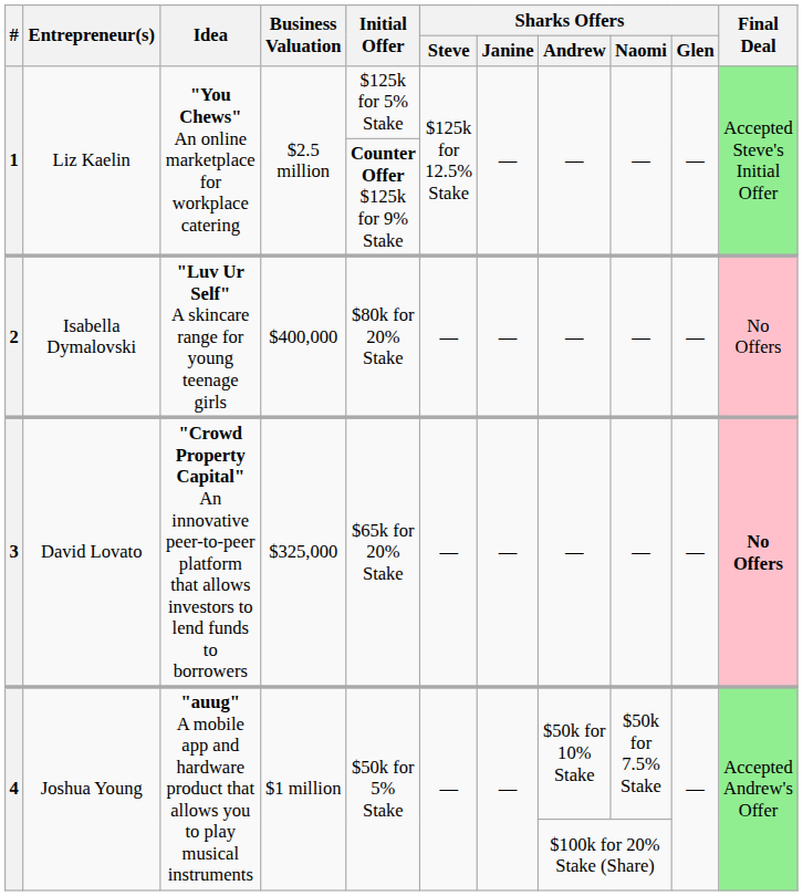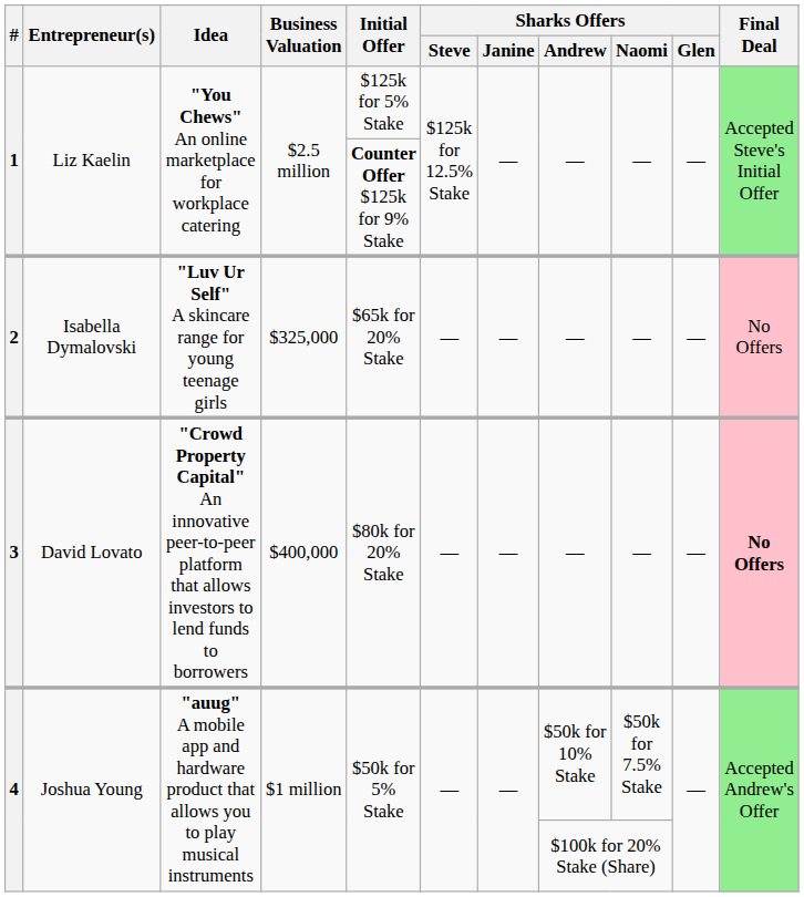 <table class="wikitable plainrowheaders" style="font-size:90%; text-align:center; width: 100%; margin-left: auto; margin-right: auto;">
 <tr>
 <th scope="col" bgcolor="lightgrey" rowspan="2" width="15" align="center">#</th>
 <th scope="col" bgcolor="lightgrey" rowspan="2" width="200" align="center">Entrepreneur(s)</th>
 <th scope="col" bgcolor="lightgrey" rowspan="2" width="200" align="center">Idea</th>
 <th scope="col" bgcolor="lightgrey" rowspan="2" width="95" align="center">Business Valuation</th>
 <th scope="col" bgcolor="lightgrey" rowspan="2" width="110" align="center">Initial Offer</th>
 <th scope="col" bgcolor="lightgrey" colspan="5">Sharks Offers</th>
 <th scope="col" bgcolor="lightgrey" rowspan="2" width="80" align="center">Final Deal</th>
 </tr>
 <tr>
 <th width="80" align="center"><strong>Steve</strong></th>
 <th width="80" align="center"><strong>Janine</strong></th>
 <th width="80" align="center"><strong>Andrew</strong></th>
 <th width="80" align="center"><strong>Naomi</strong></th>
 <th width="80" align="center"><strong>Glen</strong></th>
 </tr>
 <tr>
 <th rowspan="2">1</th>
 <td rowspan="2">Liz Kaelin</td>
 <td rowspan="2"><strong>"You Chews"</strong><br> An online marketplace for workplace catering</td>
 <td rowspan="2">$2.5 million</td>
 <td>$125k for 5% Stake</td>
 <td rowspan="2">$125k for 12.5% Stake</td>
 <td rowspan="2">—</td>
 <td rowspan="2">—</td>
 <td rowspan="2">—</td>
 <td rowspan="2">—</td>
 <td rowspan="2" bgcolor="lightgreen">Accepted Steve's Initial Offer</td>
 </tr>
 <tr>
 <td><strong>Counter Offer</strong><br> $125k for 9% Stake</td>
 </tr>
 <tr>
 </tr>
 <tr style="border-top:3px solid #aaa;">
 <th>2</th>
 <td>Isabella Dymalovski</td>
 <td><strong>"Luv Ur Self"</strong><br> A skincare range for young teenage girls</td>
-<td>$400,000</td>
-<td>$80k for 20% Stake</td>
+<td>$325,000</td>
+<td>$65k for 20% Stake</td>
 <td>—</td>
 <td>—</td>
 <td>—</td>
 <td>—</td>
 <td>—</td>
 <td bgcolor="pink">No Offers</td>
 </tr>
 <tr>
 </tr>
 <tr style="border-top:3px solid #aaa;">
 <th>3</th>
 <td>David Lovato</td>
 <td><strong>"Crowd Property Capital"</strong><br> An innovative peer-to-peer platform that allows investors to lend funds to borrowers</td>
-<td>$325,000</td>
-<td>$65k for 20% Stake</td>
+<td>$400,000</td>
+<td>$80k for 20% Stake</td>
 <td>—</td>
 <td>—</td>
 <td>—</td>
 <td>—</td>
 <td>—</td>
 <td bgcolor="pink"><strong>No Offers</strong></td>
 </tr>
 <tr>
 </tr>
 <tr style="border-top:3px solid #aaa;">
 <th rowspan="2">4</th>
 <td rowspan="2">Joshua Young</td>
 <td rowspan="2"><strong>"auug"</strong><br> A mobile app and hardware product that allows you to play musical instruments</td>
 <td rowspan="2">$1 million</td>
 <td rowspan="2">$50k for 5% Stake</td>
 <td rowspan="2">—</td>
 <td rowspan="2">—</td>
 <td>$50k for 10% Stake</td>
 <td>$50k for 7.5% Stake</td>
 <td rowspan="2">—</td>
 <td rowspan="2" bgcolor="lightgreen">Accepted Andrew's Offer</td>
 </tr>
 <tr>
 <td colspan="2">$100k for 20% Stake (Share)</td>
 </tr>
 </table>
